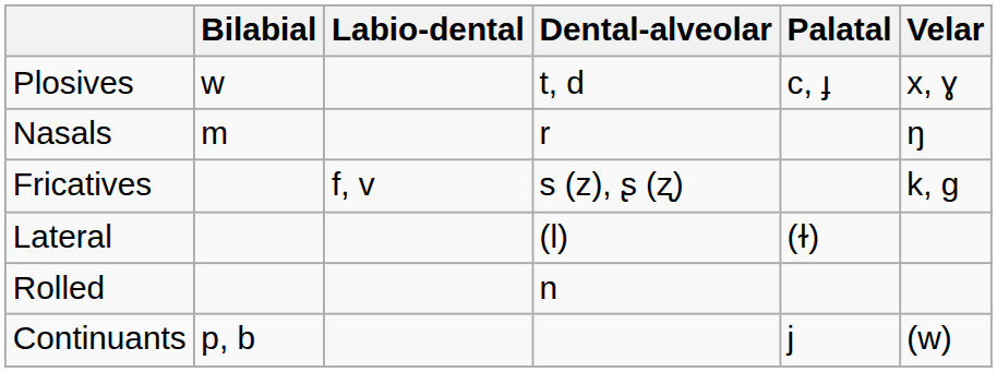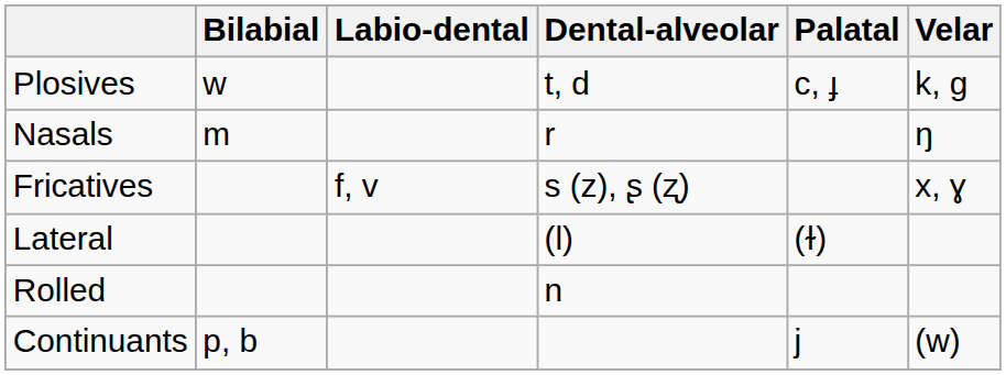 <table class="wikitable">
 <tr>
 <th></th>
 <th>Bilabial</th>
 <th>Labio-dental</th>
 <th>Dental-alveolar</th>
 <th>Palatal</th>
 <th>Velar</th>
 </tr>
 <tr>
 <td>Plosives</td>
 <td>w</td>
 <td></td>
 <td>t, d</td>
 <td>c, ɟ</td>
-<td>x, ɣ</td>
+<td>k, ɡ</td>
 </tr>
 <tr>
 <td>Nasals</td>
 <td>m</td>
 <td></td>
 <td>r</td>
 <td></td>
 <td>ŋ</td>
 </tr>
 <tr>
 <td>Fricatives</td>
 <td></td>
 <td>f, v</td>
 <td>s (z), ʂ (ʐ)</td>
 <td></td>
-<td>k, ɡ</td>
+<td>x, ɣ</td>
 </tr>
 <tr>
 <td>Lateral</td>
 <td></td>
 <td></td>
 <td>(l)</td>
 <td>(ɫ)</td>
 <td></td>
 </tr>
 <tr>
 <td>Rolled</td>
 <td></td>
 <td></td>
 <td>n</td>
 <td></td>
 <td></td>
 </tr>
 <tr>
 <td>Continuants</td>
 <td>p, b</td>
 <td></td>
 <td></td>
 <td>j</td>
 <td>(w)</td>
 </tr>
 </table>
